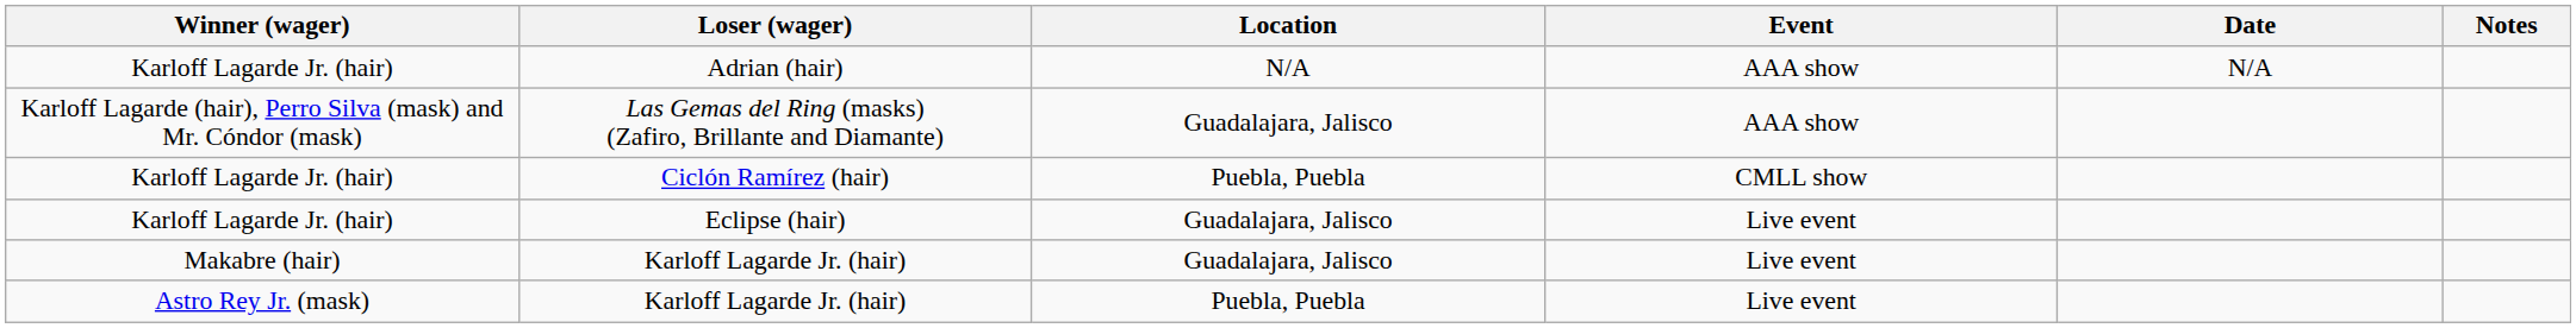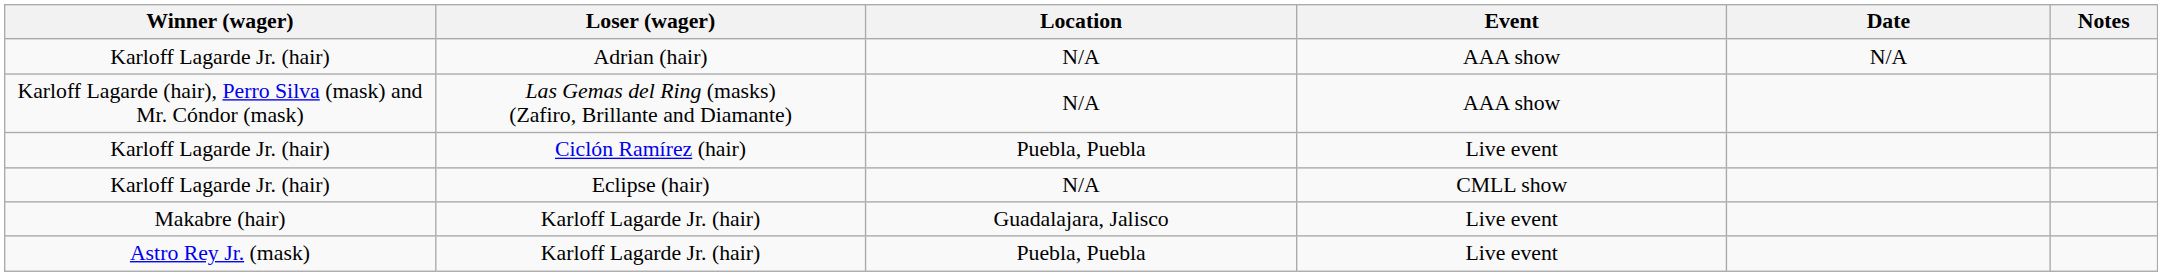 <table class="wikitable sortable" width=100%  style="text-align: center">
 <tr>
 <th width=20% scope="col">Winner (wager)</th>
 <th width=20% scope="col">Loser (wager)</th>
 <th width=20% scope="col">Location</th>
 <th width=20% scope="col">Event</th>
 <th width=15% scope="col">Date</th>
 <th class="unsortable" width=5% scope="col">Notes</th>
 </tr>
 <tr>
 <td>Karloff Lagarde Jr. (hair)</td>
 <td>Adrian (hair)</td>
 <td>N/A</td>
 <td>AAA show</td>
 <td>N/A</td>
 <td> </td>
 </tr>
 <tr>
 <td>Karloff Lagarde (hair), <a href='#'>Perro Silva</a> (mask) and Mr. Cóndor (mask)</td>
 <td><em>Las Gemas del Ring</em> (masks)<br>(Zafiro, Brillante and Diamante)</td>
-<td>Guadalajara, Jalisco</td>
+<td>N/A</td>
 <td>AAA show</td>
 <td></td>
 <td> </td>
 </tr>
 <tr>
 <td>Karloff Lagarde Jr. (hair)</td>
 <td><a href='#'>Ciclón Ramírez</a> (hair)</td>
 <td>Puebla, Puebla</td>
-<td>CMLL show</td>
+<td>Live event</td>
 <td></td>
 <td> </td>
 </tr>
 <tr>
 <td>Karloff Lagarde Jr. (hair)</td>
 <td>Eclipse (hair)</td>
-<td>Guadalajara, Jalisco</td>
-<td>Live event</td>
+<td>N/A</td>
+<td>CMLL show</td>
 <td></td>
 <td> </td>
 </tr>
 <tr>
 <td>Makabre (hair)</td>
 <td>Karloff Lagarde Jr. (hair)</td>
 <td>Guadalajara, Jalisco</td>
 <td>Live event</td>
 <td></td>
 <td> </td>
 </tr>
 <tr>
 <td><a href='#'>Astro Rey Jr.</a> (mask)</td>
 <td>Karloff Lagarde Jr. (hair)</td>
 <td>Puebla, Puebla</td>
 <td>Live event</td>
 <td></td>
 <td></td>
 </tr>
 </table>
